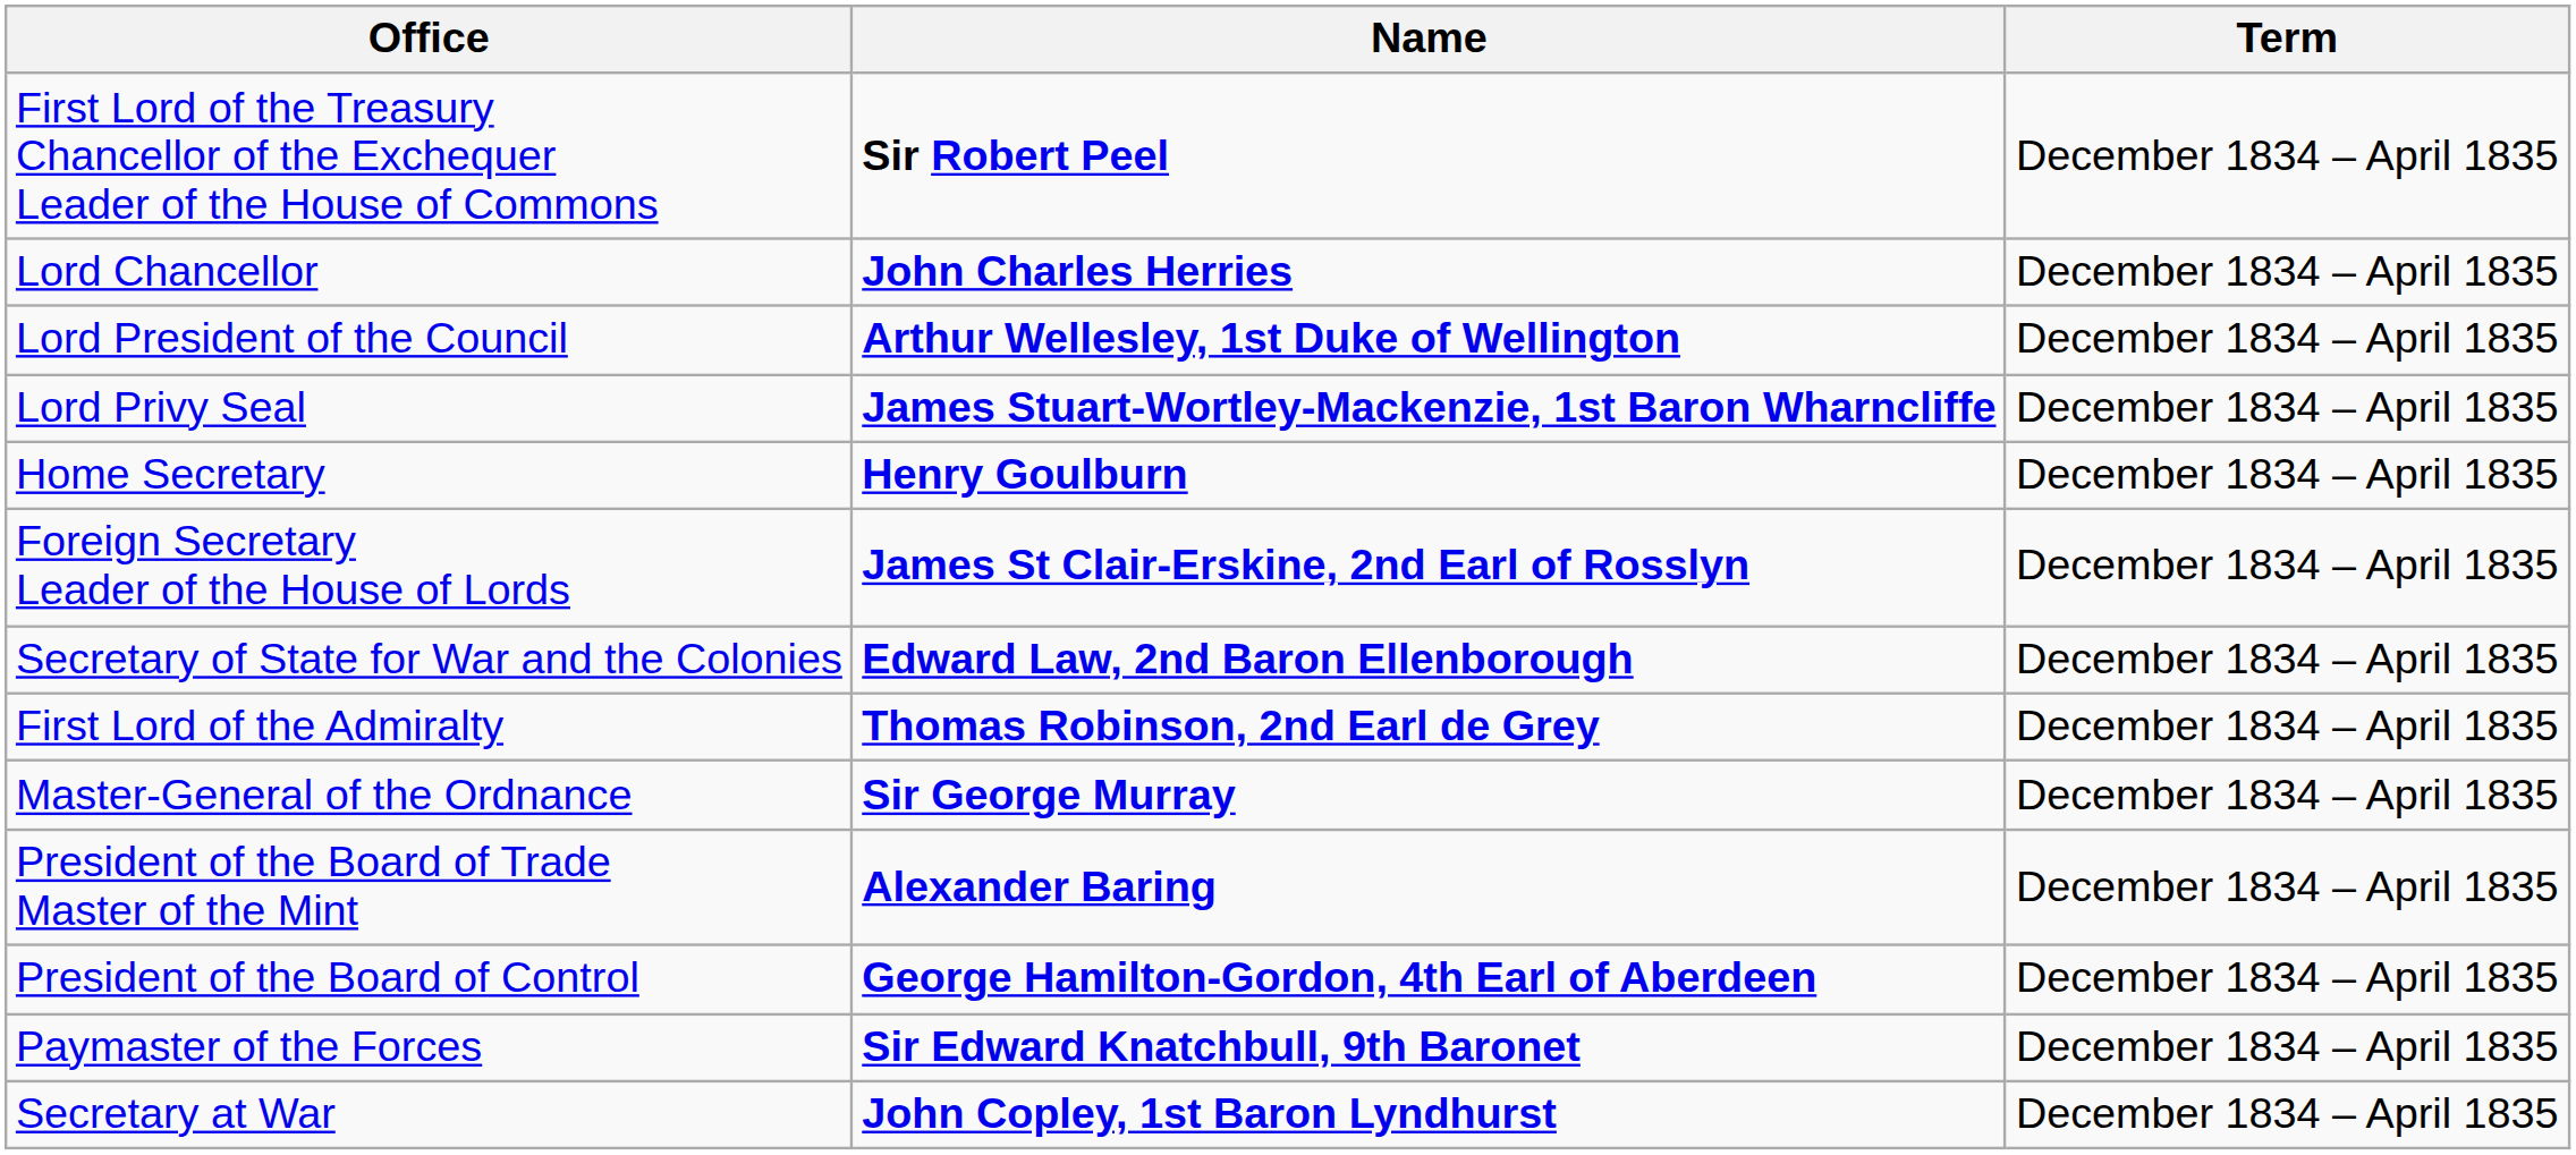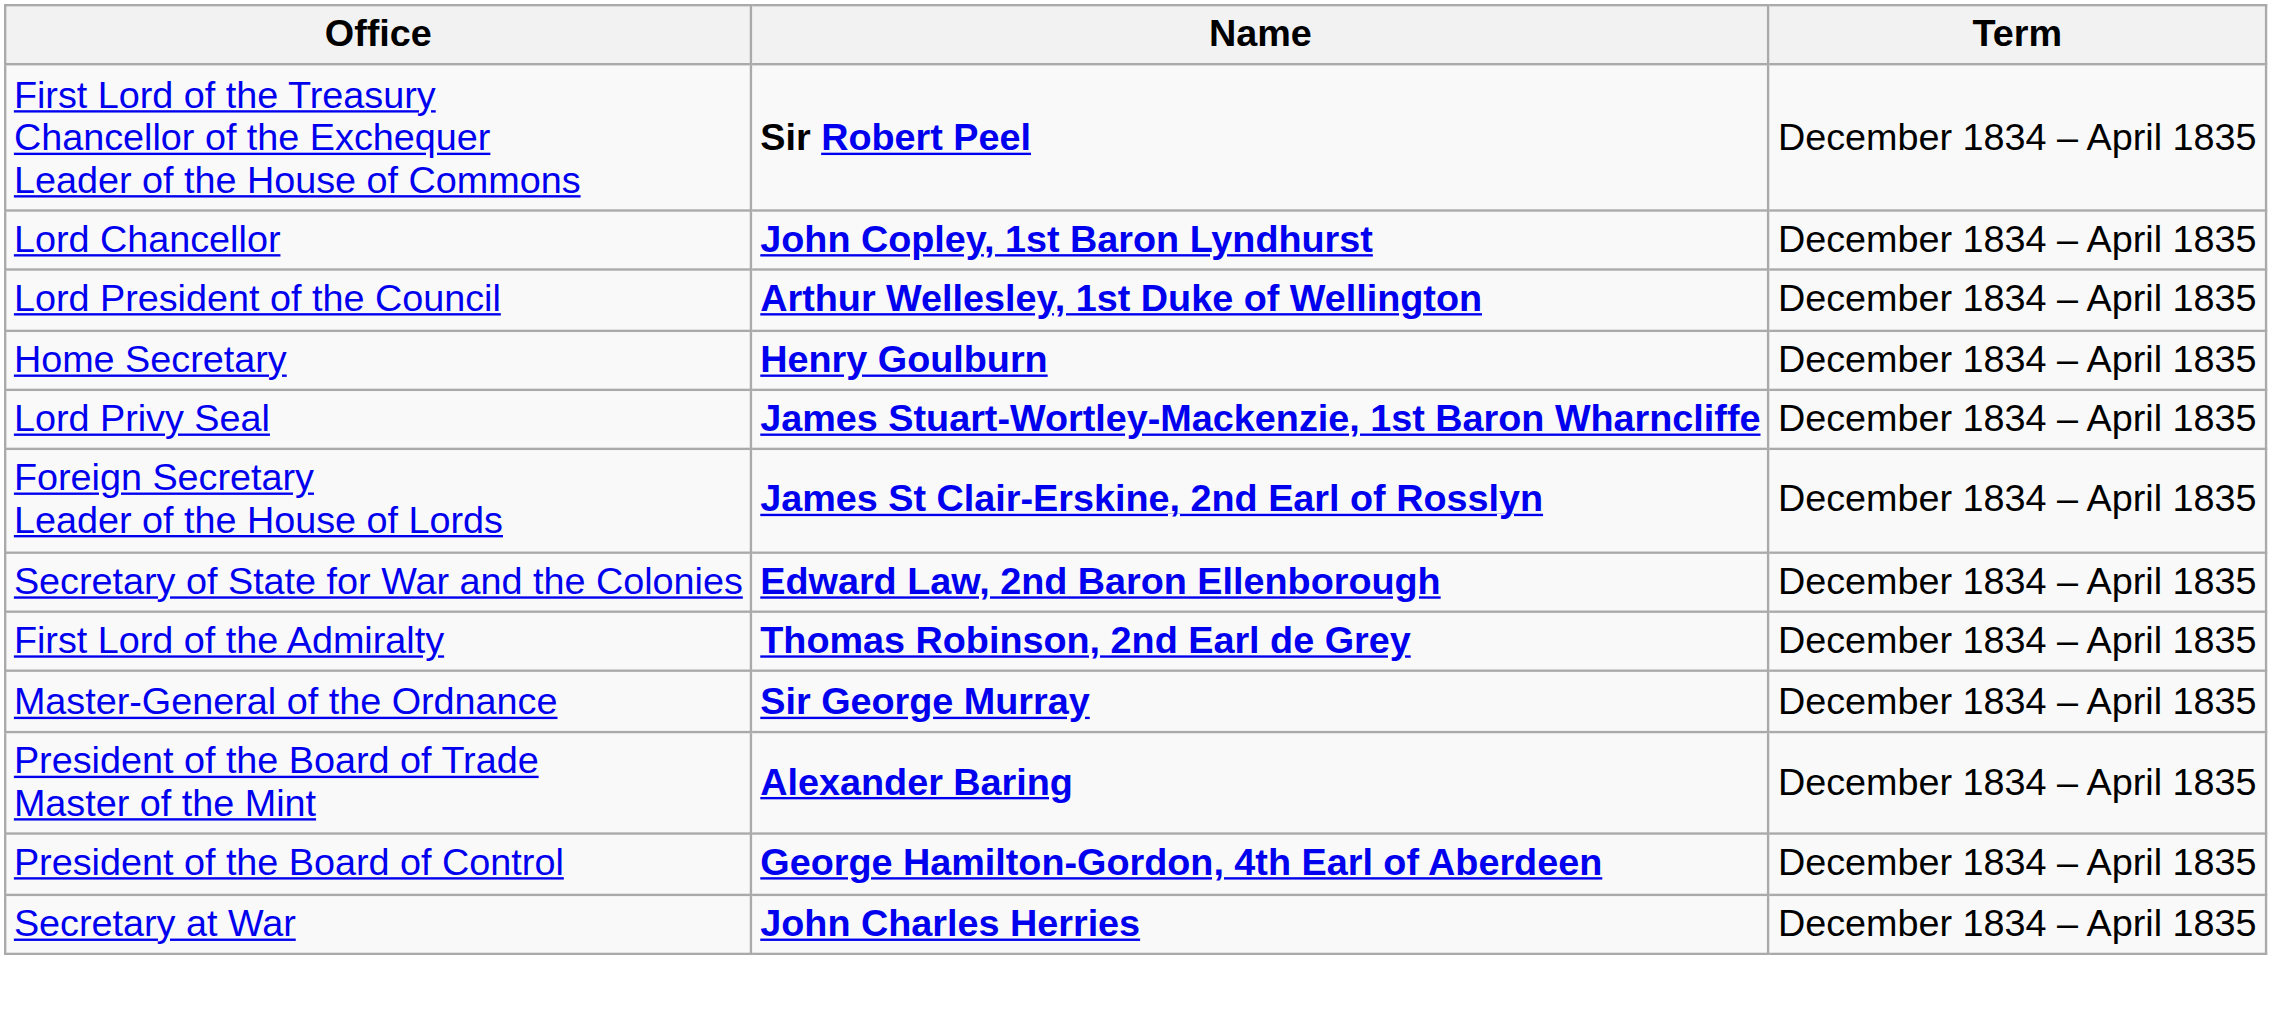 <table class=wikitable>
 <tr>
 <th>Office</th>
 <th>Name</th>
 <th>Term</th>
 </tr>
 <tr>
 <td><a href='#'>First Lord of the Treasury</a><br><a href='#'>Chancellor of the Exchequer</a><br><a href='#'>Leader of the House of Commons</a></td>
 <td><strong>Sir <a href='#'>Robert Peel</a></strong></td>
 <td>December 1834 – April 1835</td>
 </tr>
 <tr>
 <td><a href='#'>Lord Chancellor</a></td>
-<td><strong><a href='#'>John Charles Herries</a></strong></td>
+<td><strong><a href='#'>John Copley, 1st Baron Lyndhurst</a></strong></td>
 <td>December 1834 – April 1835</td>
 </tr>
 <tr>
 <td><a href='#'>Lord President of the Council</a></td>
 <td><strong><a href='#'>Arthur Wellesley, 1st Duke of Wellington</a></strong></td>
 <td>December 1834 – April 1835</td>
 </tr>
 <tr>
-<td><a href='#'>Lord Privy Seal</a></td>
-<td><strong><a href='#'>James Stuart-Wortley-Mackenzie, 1st Baron Wharncliffe</a></strong></td>
+<td><a href='#'>Home Secretary</a></td>
+<td><strong><a href='#'>Henry Goulburn</a></strong></td>
 <td>December 1834 – April 1835</td>
 </tr>
 <tr>
-<td><a href='#'>Home Secretary</a></td>
-<td><strong><a href='#'>Henry Goulburn</a></strong></td>
+<td><a href='#'>Lord Privy Seal</a></td>
+<td><strong><a href='#'>James Stuart-Wortley-Mackenzie, 1st Baron Wharncliffe</a></strong></td>
 <td>December 1834 – April 1835</td>
 </tr>
 <tr>
 <td><a href='#'>Foreign Secretary</a><br><a href='#'>Leader of the House of Lords</a></td>
 <td><strong><a href='#'>James St Clair-Erskine, 2nd Earl of Rosslyn</a></strong></td>
 <td>December 1834 – April 1835</td>
 </tr>
 <tr>
 <td><a href='#'>Secretary of State for War and the Colonies</a></td>
 <td><strong><a href='#'>Edward Law, 2nd Baron Ellenborough</a></strong></td>
 <td>December 1834 – April 1835</td>
 </tr>
 <tr>
 <td><a href='#'>First Lord of the Admiralty</a></td>
 <td><strong><a href='#'>Thomas Robinson, 2nd Earl de Grey</a></strong></td>
 <td>December 1834 – April 1835</td>
 </tr>
 <tr>
 <td><a href='#'>Master-General of the Ordnance</a></td>
 <td><strong><a href='#'>Sir George Murray</a></strong></td>
 <td>December 1834 – April 1835</td>
 </tr>
 <tr>
 <td><a href='#'>President of the Board of Trade</a><br><a href='#'>Master of the Mint</a></td>
 <td><strong><a href='#'>Alexander Baring</a></strong></td>
 <td>December 1834 – April 1835</td>
 </tr>
 <tr>
 <td><a href='#'>President of the Board of Control</a></td>
 <td><strong><a href='#'>George Hamilton-Gordon, 4th Earl of Aberdeen</a></strong></td>
 <td>December 1834 – April 1835</td>
 </tr>
 <tr>
-<td><a href='#'>Paymaster of the Forces</a></td>
-<td><strong><a href='#'>Sir Edward Knatchbull, 9th Baronet</a></strong></td>
-<td>December 1834 – April 1835</td>
-</tr>
-<tr>
 <td><a href='#'>Secretary at War</a></td>
-<td><strong><a href='#'>John Copley, 1st Baron Lyndhurst</a></strong></td>
+<td><strong><a href='#'>John Charles Herries</a></strong></td>
 <td>December 1834 – April 1835</td>
 </tr>
 </table>
